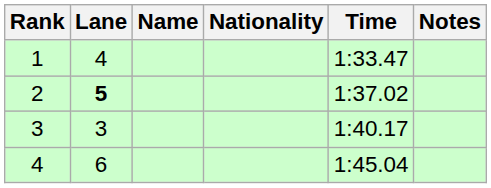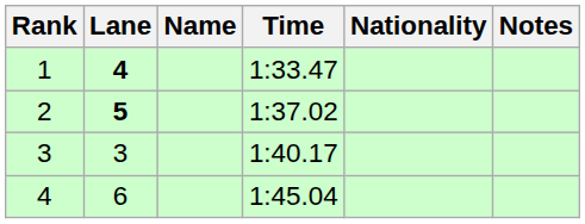 <table class="wikitable sortable" style="text-align:center">
 <tr>
 <th>Rank</th>
 <th>Lane</th>
 <th>Name</th>
+<th>Time</th>
 <th>Nationality</th>
-<th>Time</th>
 <th>Notes</th>
 </tr>
 <tr bgcolor=ccffcc>
 <td>1</td>
-<td>4</td>
-<td align=left></td>
+<td><strong>4</strong></td>
 <td align=left></td>
 <td>1:33.47</td>
+<td align=left></td>
 <td><strong></strong></td>
 </tr>
 <tr bgcolor=ccffcc>
 <td>2</td>
 <td><strong>5</strong></td>
 <td align=left></td>
+<td>1:37.02</td>
 <td align=left></td>
-<td>1:37.02</td>
 <td><strong></strong></td>
 </tr>
 <tr bgcolor=ccffcc>
 <td>3</td>
 <td>3</td>
 <td align=left></td>
+<td>1:40.17</td>
 <td align=left></td>
-<td>1:40.17</td>
 <td><strong></strong></td>
 </tr>
 <tr bgcolor=ccffcc>
 <td>4</td>
 <td>6</td>
 <td align=left></td>
+<td>1:45.04</td>
 <td align=left></td>
-<td>1:45.04</td>
 <td><strong></strong></td>
 </tr>
 </table>
